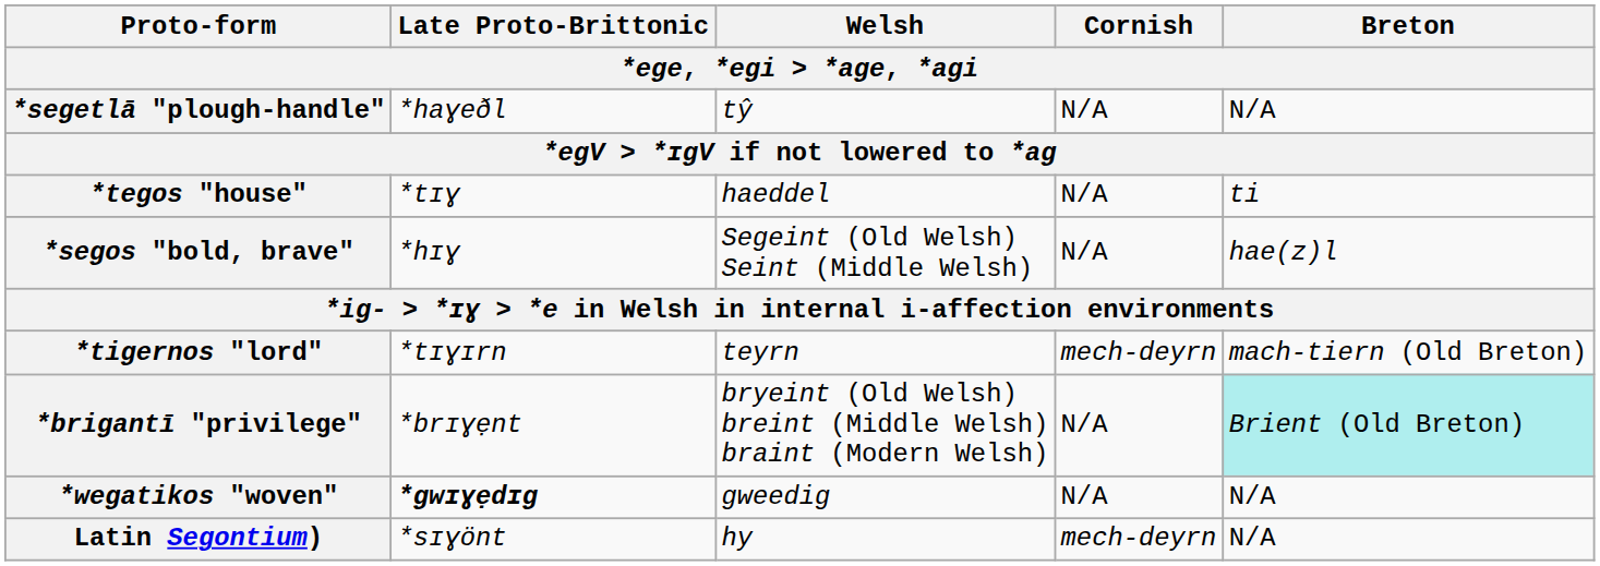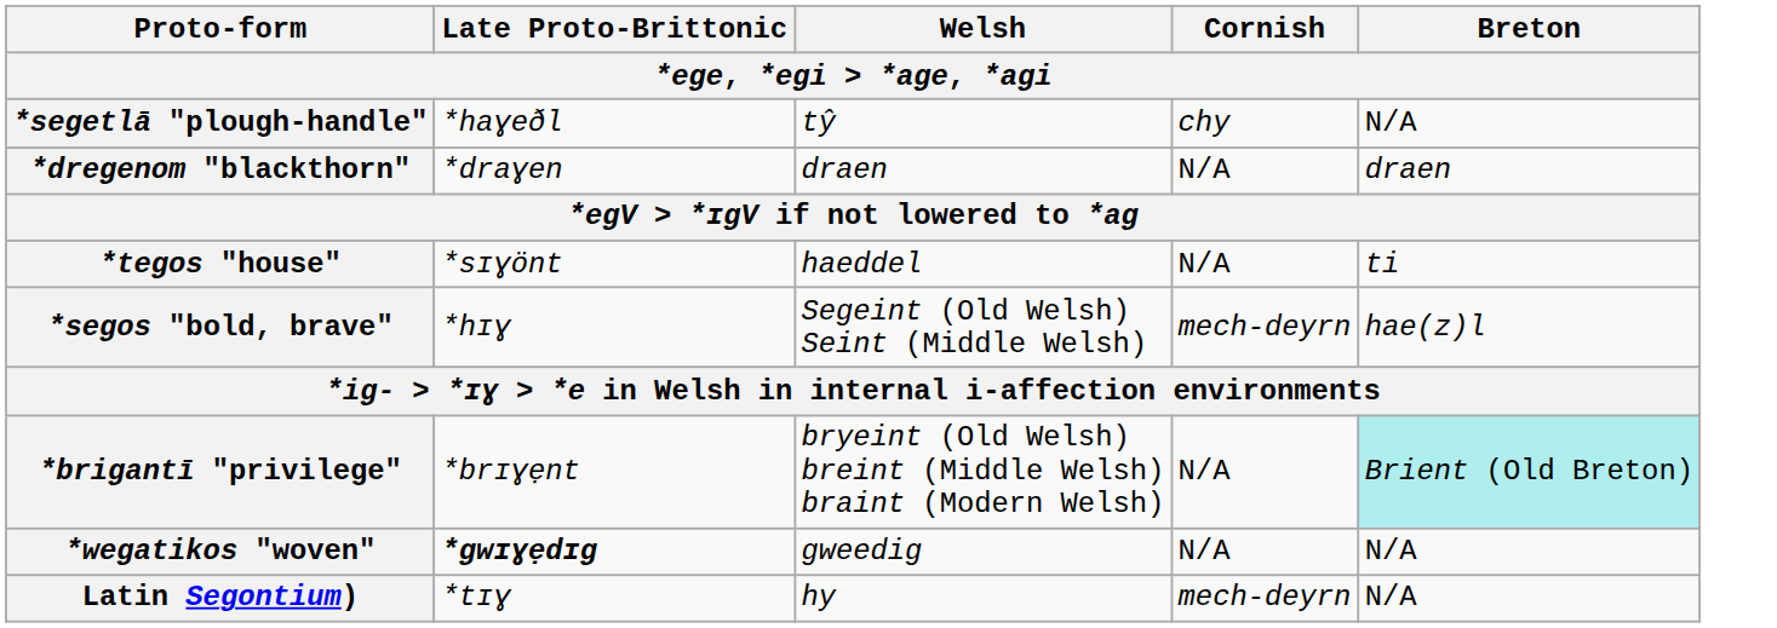 <table class="wikitable">
 <tr>
 <th>Proto-form</th>
 <th>Late Proto-Brittonic</th>
 <th>Welsh</th>
 <th>Cornish</th>
 <th>Breton</th>
 </tr>
 <tr>
 <th colspan=5><em>*ege</em>, <em>*egi</em> > <em>*age</em>, <em>*agi</em></th>
 </tr>
 <tr>
 <th><em>*segetlā</em> "plough-handle"</th>
 <td><em>*haɣeðl</em></td>
 <td><em>tŷ</em></td>
+<td><em>chy</em></td>
 <td>N/A</td>
+</tr>
+<tr>
+<th><em>*dregenom</em> "blackthorn"</th>
+<td><em>*draɣen</em></td>
+<td><em>draen</em></td>
 <td>N/A</td>
+<td><em>draen</em></td>
 </tr>
 <tr>
 <th colspan=5><em>*egV</em> > <em>*ɪgV</em> if not lowered to <em>*ag</em></th>
 </tr>
 <tr>
 <th><em>*tegos</em> "house"</th>
-<td><em>*tɪɣ</em></td>
+<td><em>*sɪɣönt</em></td>
 <td><em>haeddel</em></td>
 <td>N/A</td>
 <td><em>ti</em></td>
 </tr>
 <tr>
 <th><em>*segos</em> "bold, brave"</th>
 <td><em>*hɪɣ</em></td>
 <td><em>Segeint</em> (Old Welsh) <br> <em>Seint</em> (Middle Welsh)</td>
-<td>N/A</td>
+<td><em>mech-deyrn</em></td>
 <td><em>hae(z)l</em></td>
 </tr>
 <tr>
 <th colspan = 5><em>*ig-</em> > <em>*ɪɣ</em> > <em>*e</em> in Welsh in internal i-affection environments</th>
-</tr>
-<tr>
-<th><em>*tigernos</em> "lord"</th>
-<td><em>*tɪɣɪrn</em></td>
-<td><em>teyrn</em></td>
-<td><em>mech-deyrn</em></td>
-<td><em>mach-tiern</em> (Old Breton)</td>
 </tr>
 <tr>
 <th><em>*brigantī</em> "privilege"</th>
 <td><em>*brɪɣẹnt</em></td>
 <td><em>bryeint</em> (Old Welsh) <br> <em>breint</em> (Middle Welsh) <br> <em>braint</em> (Modern Welsh)</td>
 <td>N/A</td>
 <td style="background: paleturquoise;"><em>Brient</em> (Old Breton)</td>
 </tr>
 <tr>
 <th><em>*wegatikos</em> "woven"</th>
 <td><strong><em>*gwɪɣẹdɪg</em></strong></td>
 <td><em>gweedig</em></td>
 <td>N/A</td>
 <td>N/A</td>
 </tr>
 <tr>
 <th>Latin <em><a href='#'>Segontium</a></em>)</th>
-<td><em>*sɪɣönt</em></td>
+<td><em>*tɪɣ</em></td>
 <td><em>hy</em></td>
 <td><em>mech-deyrn</em></td>
 <td>N/A</td>
 </tr>
 </table>
